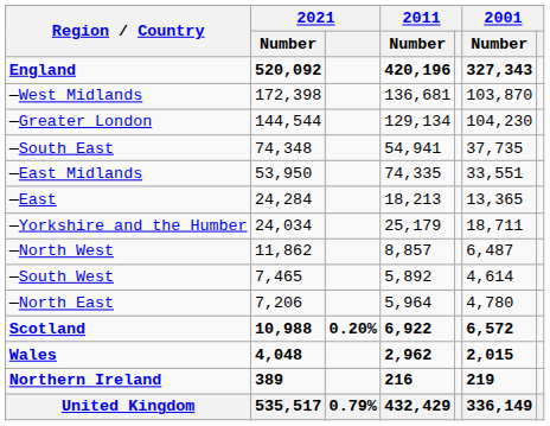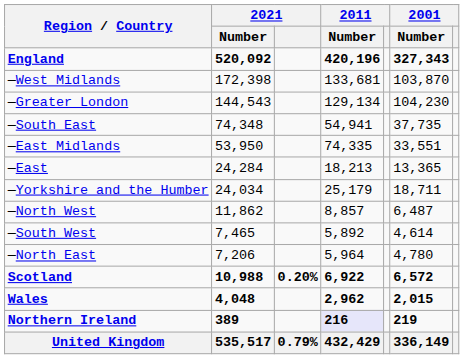 <table class="wikitable collapsible sortable">
 <tr>
 <th rowspan="2"><a href='#'>Region</a> / <a href='#'>Country</a></th>
 <th colspan="2"><a href='#'>2021</a></th>
 <th colspan="2"><a href='#'>2011</a></th>
 <th colspan="2"><a href='#'>2001</a></th>
 </tr>
 <tr>
 <th>Number</th>
 <th></th>
 <th>Number</th>
 <th></th>
 <th>Number</th>
 <th></th>
 </tr>
 <tr>
 <td><strong> <a href='#'>England</a></strong></td>
 <td><strong>520,092</strong></td>
 <td><strong></strong></td>
 <td><strong>420,196</strong></td>
 <td><strong></strong></td>
 <td><strong>327,343</strong></td>
 <td><strong></strong></td>
 </tr>
 <tr>
 <td>—<a href='#'>West Midlands</a></td>
 <td>172,398</td>
 <td></td>
-<td>136,681</td>
+<td>133,681</td>
 <td></td>
 <td>103,870</td>
 <td></td>
 </tr>
 <tr>
 <td>—<a href='#'>Greater London</a></td>
-<td>144,544</td>
+<td>144,543</td>
 <td></td>
 <td>129,134</td>
 <td></td>
 <td>104,230</td>
 <td></td>
 </tr>
 <tr>
 <td>—<a href='#'>South East</a></td>
 <td>74,348</td>
 <td></td>
 <td>54,941</td>
 <td></td>
 <td>37,735</td>
 <td></td>
 </tr>
 <tr>
 <td>—<a href='#'>East Midlands</a></td>
 <td>53,950</td>
 <td></td>
 <td>74,335</td>
 <td></td>
 <td>33,551</td>
 <td></td>
 </tr>
 <tr>
 <td>—<a href='#'>East</a></td>
 <td>24,284</td>
 <td></td>
 <td>18,213</td>
 <td></td>
 <td>13,365</td>
 <td></td>
 </tr>
 <tr>
 <td>—<a href='#'>Yorkshire and the Humber</a></td>
 <td>24,034</td>
 <td></td>
 <td>25,179</td>
 <td></td>
 <td>18,711</td>
 <td></td>
 </tr>
 <tr>
 <td>—<a href='#'>North West</a></td>
 <td>11,862</td>
 <td></td>
 <td>8,857</td>
 <td></td>
 <td>6,487</td>
 <td></td>
 </tr>
 <tr>
 <td>—<a href='#'>South West</a></td>
 <td>7,465</td>
 <td></td>
 <td>5,892</td>
 <td></td>
 <td>4,614</td>
 <td></td>
 </tr>
 <tr>
 <td>—<a href='#'>North East</a></td>
 <td>7,206</td>
 <td></td>
 <td>5,964</td>
 <td></td>
 <td>4,780</td>
 <td></td>
 </tr>
 <tr>
 <td><strong> <a href='#'>Scotland</a></strong></td>
 <td><strong>10,988</strong></td>
 <td><strong>0.20%</strong></td>
 <td><strong>6,922</strong></td>
 <td><strong></strong></td>
 <td><strong>6,572</strong></td>
 <td><strong></strong></td>
 </tr>
 <tr>
 <td><strong> <a href='#'>Wales</a></strong></td>
 <td><strong>4,048</strong></td>
 <td><strong></strong></td>
 <td><strong>2,962</strong></td>
 <td><strong></strong></td>
 <td><strong>2,015</strong></td>
 <td><strong></strong></td>
 </tr>
 <tr>
 <td><strong><a href='#'>Northern Ireland</a></strong></td>
 <td><strong>389</strong></td>
 <td><strong></strong></td>
-<td><strong>216</strong></td>
+<td style="background: lavender;"><strong>216</strong></td>
 <td><strong></strong></td>
 <td><strong>219</strong></td>
 <td><strong></strong></td>
 </tr>
 <tr>
 <th><strong> <a href='#'>United Kingdom</a></strong></th>
 <th><strong>535,517</strong></th>
 <th><strong>0.79%</strong></th>
 <th><strong>432,429</strong></th>
 <th><strong></strong></th>
 <th><strong>336,149</strong></th>
 <th><strong></strong></th>
 </tr>
 </table>
